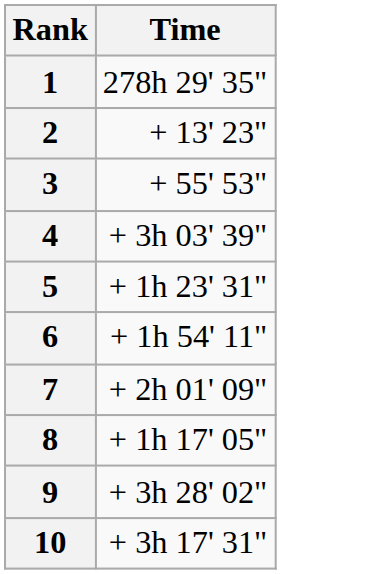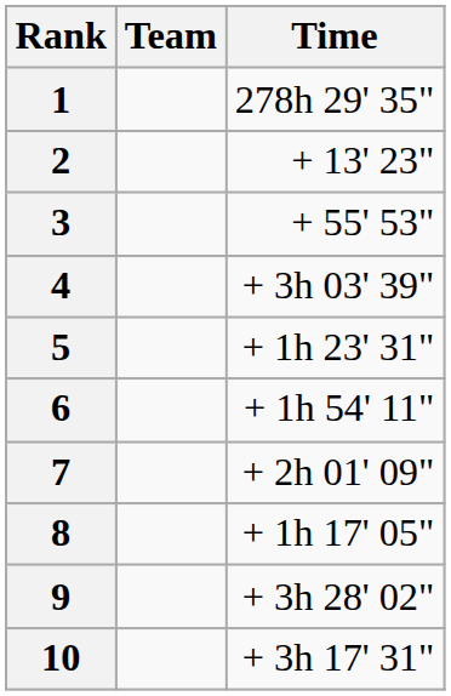 <table class="wikitable">
 <tr>
 <th scope="col">Rank</th>
+<th scope="col">Team</th>
 <th scope="col">Time</th>
 </tr>
 <tr>
 <th scope="row">1</th>
+<td></td>
 <td style="text-align:right;">278h 29' 35"</td>
 </tr>
 <tr>
 <th scope="row">2</th>
+<td></td>
 <td style="text-align:right;">+ 13' 23"</td>
 </tr>
 <tr>
 <th scope="row">3</th>
+<td></td>
 <td style="text-align:right;">+ 55' 53"</td>
 </tr>
 <tr>
 <th scope="row">4</th>
+<td></td>
 <td style="text-align:right;">+ 3h 03' 39"</td>
 </tr>
 <tr>
 <th scope="row">5</th>
+<td></td>
 <td style="text-align:right;">+ 1h 23' 31"</td>
 </tr>
 <tr>
 <th scope="row">6</th>
+<td></td>
 <td style="text-align:right;">+ 1h 54' 11"</td>
 </tr>
 <tr>
 <th scope="row">7</th>
+<td></td>
 <td style="text-align:right;">+ 2h 01' 09"</td>
 </tr>
 <tr>
 <th scope="row">8</th>
+<td></td>
 <td style="text-align:right;">+ 1h 17' 05"</td>
 </tr>
 <tr>
 <th scope="row">9</th>
+<td></td>
 <td style="text-align:right;">+ 3h 28' 02"</td>
 </tr>
 <tr>
 <th scope="row">10</th>
+<td></td>
 <td style="text-align:right;">+ 3h 17' 31"</td>
 </tr>
 </table>
